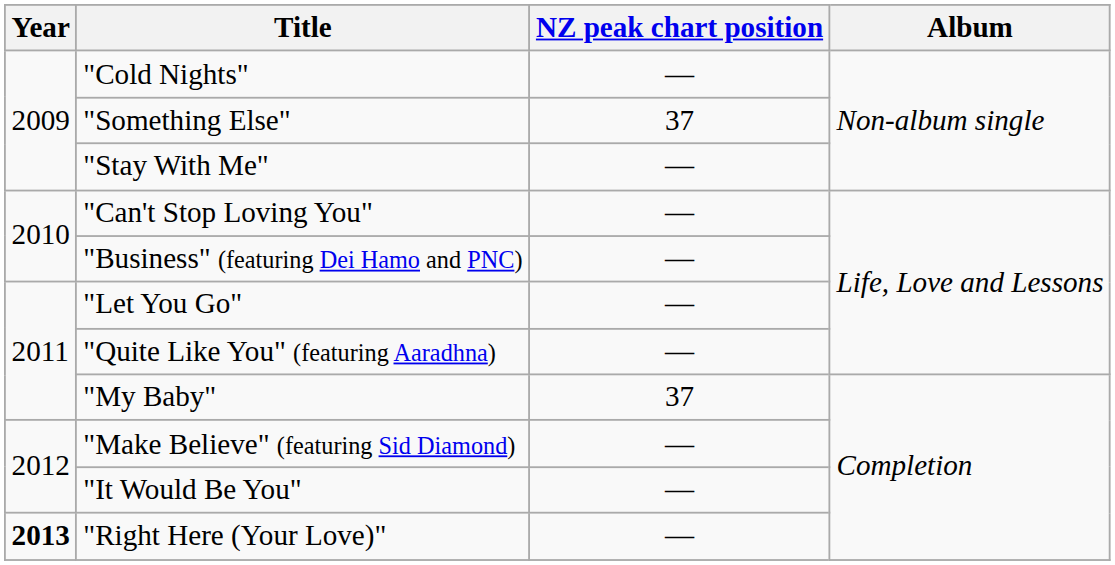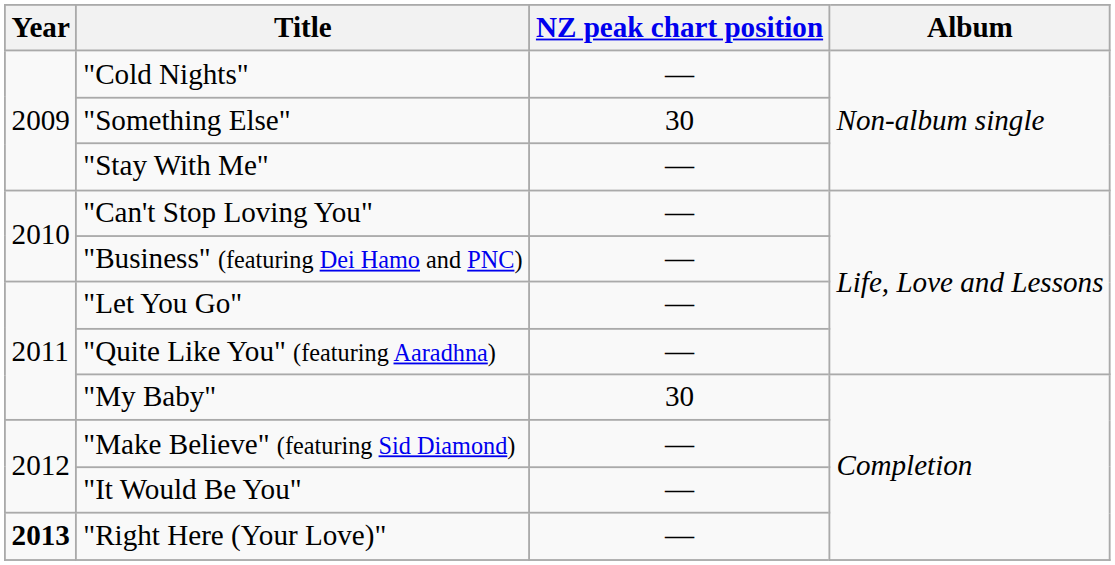 <table class="wikitable">
 <tr>
 <th>Year</th>
 <th>Title</th>
 <th><a href='#'>NZ peak chart position</a></th>
 <th>Album</th>
 </tr>
 <tr>
 <td rowspan=3>2009</td>
 <td>"Cold Nights"</td>
 <td align="center">—</td>
 <td rowspan=3><em>Non-album single</em></td>
 </tr>
 <tr>
 <td>"Something Else"</td>
-<td align="center">37</td>
+<td align="center">30</td>
 </tr>
 <tr>
 <td>"Stay With Me"</td>
 <td align="center">—</td>
 </tr>
 <tr>
 <td rowspan=2>2010</td>
 <td>"Can't Stop Loving You"</td>
 <td align="center">—</td>
 <td rowspan=4><em>Life, Love and Lessons</em></td>
 </tr>
 <tr>
 <td>"Business" <small>(featuring <a href='#'>Dei Hamo</a> and <a href='#'>PNC</a>)</small></td>
 <td align="center">—</td>
 </tr>
 <tr>
 <td rowspan=3>2011</td>
 <td>"Let You Go"</td>
 <td align="center">—</td>
 </tr>
 <tr>
 <td>"Quite Like You" <small>(featuring <a href='#'>Aaradhna</a>)</small></td>
 <td align="center">—</td>
 </tr>
 <tr>
 <td>"My Baby"</td>
-<td align="center">37</td>
+<td align="center">30</td>
 <td rowspan=4><em>Completion</em></td>
 </tr>
 <tr>
 <td rowspan=2>2012</td>
 <td>"Make Believe" <small>(featuring <a href='#'>Sid Diamond</a>)</small></td>
 <td align="center">—</td>
 </tr>
 <tr>
 <td>"It Would Be You"</td>
 <td align="center">—</td>
 </tr>
 <tr>
 <td><strong>2013</strong></td>
 <td>"Right Here (Your Love)"</td>
 <td align="center">—</td>
 </tr>
 </table>
